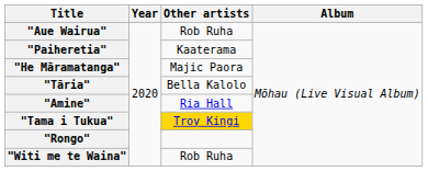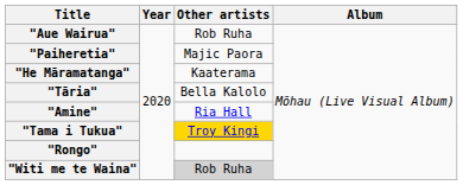 <table class="wikitable sortable plainrowheaders" style="text-align: center;">
 <tr>
 <th scope="col">Title</th>
 <th scope="col">Year</th>
 <th scope="col">Other artists</th>
 <th scope="col">Album</th>
 </tr>
 <tr>
 <th scope="row">"Aue Wairua"</th>
 <td rowspan="8">2020</td>
 <td>Rob Ruha</td>
 <td rowspan="8"><em>Mōhau (Live Visual Album)</em></td>
 </tr>
 <tr>
 <th scope="row">"Paiheretia"</th>
-<td>Kaaterama</td>
+<td>Majic Paora</td>
 </tr>
 <tr>
 <th scope="row">"He Māramatanga"</th>
-<td>Majic Paora</td>
+<td>Kaaterama</td>
 </tr>
 <tr>
 <th scope="row">"Tāria"</th>
 <td>Bella Kalolo</td>
 </tr>
 <tr>
 <th scope="row">"Amine"</th>
 <td><a href='#'>Ria Hall</a></td>
 </tr>
 <tr>
 <th scope="row">"Tama i Tukua"</th>
 <td style="background: gold;"><a href='#'>Troy Kingi</a></td>
 </tr>
 <tr>
 <th scope="row">"Rongo"</th>
 <td></td>
 </tr>
 <tr>
 <th scope="row">"Witi me te Waina"</th>
-<td>Rob Ruha</td>
+<td style="background: lightgrey;">Rob Ruha</td>
 </tr>
 </table>
